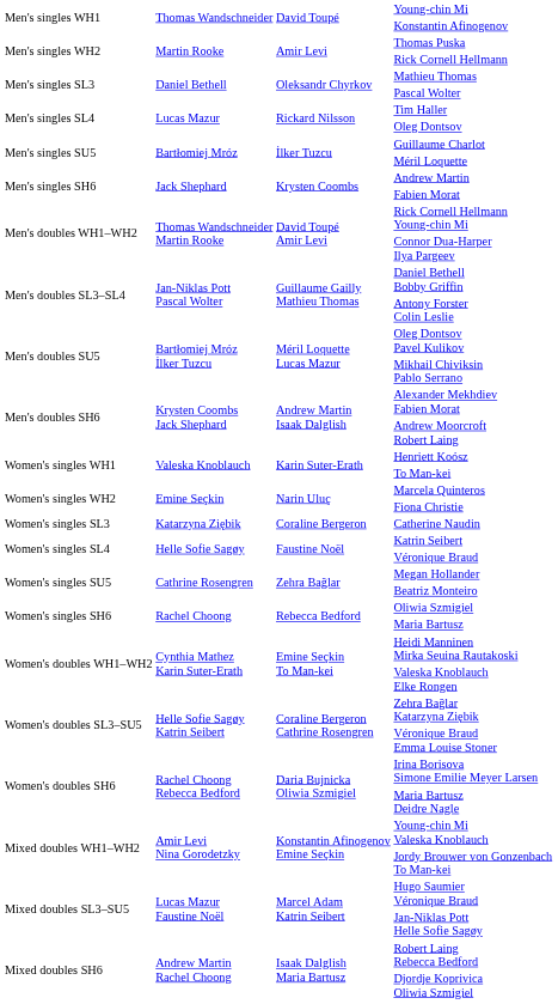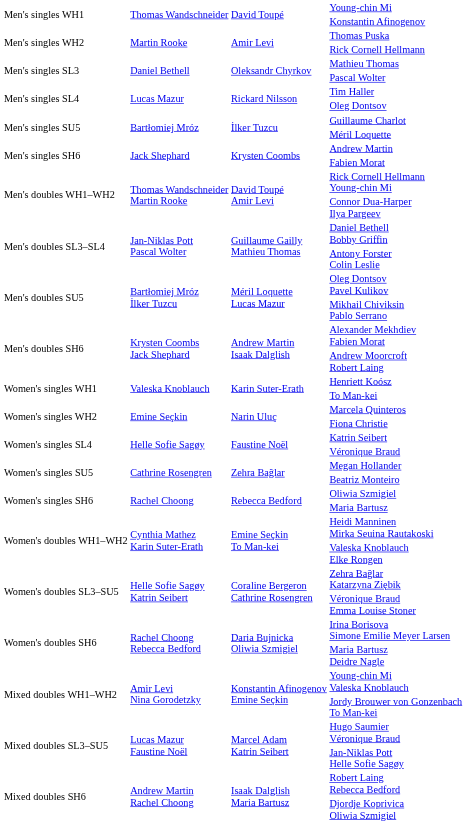 <table>
 <tr>
 <td rowspan="2">Men's singles WH1</td>
 <td rowspan="2"> <a href='#'>Thomas Wandschneider</a></td>
 <td rowspan="2"> <a href='#'>David Toupé</a></td>
 <td> <a href='#'>Young-chin Mi</a></td>
 </tr>
 <tr>
 <td> <a href='#'>Konstantin Afinogenov</a></td>
 </tr>
 <tr>
 <td rowspan="2">Men's singles WH2</td>
 <td rowspan="2"> <a href='#'>Martin Rooke</a></td>
 <td rowspan="2"> <a href='#'>Amir Levi</a></td>
 <td> <a href='#'>Thomas Puska</a></td>
 </tr>
 <tr>
 <td> <a href='#'>Rick Cornell Hellmann</a></td>
 </tr>
 <tr>
 <td rowspan="2">Men's singles SL3</td>
 <td rowspan="2"> <a href='#'>Daniel Bethell</a></td>
 <td rowspan="2"> <a href='#'>Oleksandr Chyrkov</a></td>
 <td> <a href='#'>Mathieu Thomas</a></td>
 </tr>
 <tr>
 <td> <a href='#'>Pascal Wolter</a></td>
 </tr>
 <tr>
 <td rowspan="2">Men's singles SL4</td>
 <td rowspan="2"> <a href='#'>Lucas Mazur</a></td>
 <td rowspan="2"> <a href='#'>Rickard Nilsson</a></td>
 <td> <a href='#'>Tim Haller</a></td>
 </tr>
 <tr>
 <td> <a href='#'>Oleg Dontsov</a></td>
 </tr>
 <tr>
 <td rowspan="2">Men's singles SU5</td>
 <td rowspan="2"> <a href='#'>Bartłomiej Mróz</a></td>
 <td rowspan="2"> <a href='#'>İlker Tuzcu</a></td>
 <td> <a href='#'>Guillaume Charlot</a></td>
 </tr>
 <tr>
 <td> <a href='#'>Méril Loquette</a></td>
 </tr>
 <tr>
 <td rowspan="2">Men's singles SH6</td>
 <td rowspan="2"> <a href='#'>Jack Shephard</a></td>
 <td rowspan="2"> <a href='#'>Krysten Coombs</a></td>
 <td> <a href='#'>Andrew Martin</a></td>
 </tr>
 <tr>
 <td> <a href='#'>Fabien Morat</a></td>
 </tr>
 <tr>
 <td rowspan="2">Men's doubles WH1–WH2</td>
 <td rowspan="2"> <a href='#'>Thomas Wandschneider</a> <br> <a href='#'>Martin Rooke</a></td>
 <td rowspan="2"> <a href='#'>David Toupé</a> <br> <a href='#'>Amir Levi</a></td>
 <td> <a href='#'>Rick Cornell Hellmann</a><br> <a href='#'>Young-chin Mi</a></td>
 </tr>
 <tr>
 <td> <a href='#'>Connor Dua-Harper</a> <br> <a href='#'>Ilya Pargeev</a></td>
 </tr>
 <tr>
 <td rowspan="2">Men's doubles SL3–SL4</td>
 <td rowspan="2"> <a href='#'>Jan-Niklas Pott</a><br> <a href='#'>Pascal Wolter</a></td>
 <td rowspan="2"> <a href='#'>Guillaume Gailly</a><br> <a href='#'>Mathieu Thomas</a></td>
 <td> <a href='#'>Daniel Bethell</a><br> <a href='#'>Bobby Griffin</a></td>
 </tr>
 <tr>
 <td> <a href='#'>Antony Forster</a><br> <a href='#'>Colin Leslie</a></td>
 </tr>
 <tr>
 <td rowspan="2">Men's doubles SU5</td>
 <td rowspan="2"> <a href='#'>Bartłomiej Mróz</a><br> <a href='#'>İlker Tuzcu</a></td>
 <td rowspan="2"> <a href='#'>Méril Loquette</a><br> <a href='#'>Lucas Mazur</a></td>
 <td> <a href='#'>Oleg Dontsov</a><br> <a href='#'>Pavel Kulikov</a></td>
 </tr>
 <tr>
 <td> <a href='#'>Mikhail Chiviksin</a><br> <a href='#'>Pablo Serrano</a></td>
 </tr>
 <tr>
 <td rowspan="2">Men's doubles SH6</td>
 <td rowspan="2"> <a href='#'>Krysten Coombs</a><br> <a href='#'>Jack Shephard</a></td>
 <td rowspan="2"> <a href='#'>Andrew Martin</a><br> <a href='#'>Isaak Dalglish</a></td>
 <td> <a href='#'>Alexander Mekhdiev</a><br> <a href='#'>Fabien Morat</a></td>
 </tr>
 <tr>
 <td> <a href='#'>Andrew Moorcroft</a><br> <a href='#'>Robert Laing</a></td>
 </tr>
 <tr>
 <td rowspan="2">Women's singles WH1</td>
 <td rowspan="2"> <a href='#'>Valeska Knoblauch</a></td>
 <td rowspan="2"> <a href='#'>Karin Suter-Erath</a></td>
 <td> <a href='#'>Henriett Koósz</a></td>
 </tr>
 <tr>
 <td> <a href='#'>To Man-kei</a></td>
 </tr>
 <tr>
 <td rowspan="2">Women's singles WH2</td>
 <td rowspan="2"> <a href='#'>Emine Seçkin</a></td>
 <td rowspan="2"> <a href='#'>Narin Uluç</a></td>
 <td> <a href='#'>Marcela Quinteros</a></td>
 </tr>
 <tr>
 <td> <a href='#'>Fiona Christie</a></td>
 </tr>
 <tr>
-<td>Women's singles SL3</td>
-<td> <a href='#'>Katarzyna Ziębik</a></td>
-<td> <a href='#'>Coraline Bergeron</a></td>
-<td> <a href='#'>Catherine Naudin</a></td>
-</tr>
-<tr>
 <td rowspan="2">Women's singles SL4</td>
 <td rowspan="2"> <a href='#'>Helle Sofie Sagøy</a></td>
 <td rowspan="2"> <a href='#'>Faustine Noël</a></td>
 <td> <a href='#'>Katrin Seibert</a></td>
 </tr>
 <tr>
 <td> <a href='#'>Véronique Braud</a></td>
 </tr>
 <tr>
 <td rowspan="2">Women's singles SU5</td>
 <td rowspan="2"> <a href='#'>Cathrine Rosengren</a></td>
 <td rowspan="2"> <a href='#'>Zehra Bağlar</a></td>
 <td> <a href='#'>Megan Hollander</a></td>
 </tr>
 <tr>
 <td> <a href='#'>Beatriz Monteiro</a></td>
 </tr>
 <tr>
 <td rowspan="2">Women's singles SH6</td>
 <td rowspan="2"> <a href='#'>Rachel Choong</a></td>
 <td rowspan="2"> <a href='#'>Rebecca Bedford</a></td>
 <td> <a href='#'>Oliwia Szmigiel</a></td>
 </tr>
 <tr>
 <td> <a href='#'>Maria Bartusz</a></td>
 </tr>
 <tr>
 <td rowspan="2">Women's doubles WH1–WH2</td>
 <td rowspan="2"> <a href='#'>Cynthia Mathez</a> <br> <a href='#'>Karin Suter-Erath</a></td>
 <td rowspan="2"> <a href='#'>Emine Seçkin</a> <br> <a href='#'>To Man-kei</a></td>
 <td> <a href='#'>Heidi Manninen</a> <br> <a href='#'>Mirka Seuina Rautakoski</a></td>
 </tr>
 <tr>
 <td> <a href='#'>Valeska Knoblauch</a> <br> <a href='#'>Elke Rongen</a></td>
 </tr>
 <tr>
 <td rowspan="2">Women's doubles SL3–SU5</td>
 <td rowspan="2"> <a href='#'>Helle Sofie Sagøy</a> <br> <a href='#'>Katrin Seibert</a></td>
 <td rowspan="2"> <a href='#'>Coraline Bergeron</a> <br> <a href='#'>Cathrine Rosengren</a></td>
 <td> <a href='#'>Zehra Bağlar</a> <br> <a href='#'>Katarzyna Ziębik</a></td>
 </tr>
 <tr>
 <td> <a href='#'>Véronique Braud</a> <br> <a href='#'>Emma Louise Stoner</a></td>
 </tr>
 <tr>
 <td rowspan="2">Women's doubles SH6</td>
 <td rowspan="2"> <a href='#'>Rachel Choong</a> <br> <a href='#'>Rebecca Bedford</a></td>
 <td rowspan="2"> <a href='#'>Daria Bujnicka</a> <br> <a href='#'>Oliwia Szmigiel</a></td>
 <td> <a href='#'>Irina Borisova</a> <br> <a href='#'>Simone Emilie Meyer Larsen</a></td>
 </tr>
 <tr>
 <td> <a href='#'>Maria Bartusz</a> <br> <a href='#'>Deidre Nagle</a></td>
 </tr>
 <tr>
 <td rowspan="2">Mixed doubles WH1–WH2</td>
 <td rowspan="2"> <a href='#'>Amir Levi</a> <br> <a href='#'>Nina Gorodetzky</a></td>
 <td rowspan="2"> <a href='#'>Konstantin Afinogenov</a> <br> <a href='#'>Emine Seçkin</a></td>
 <td> <a href='#'>Young-chin Mi</a><br> <a href='#'>Valeska Knoblauch</a></td>
 </tr>
 <tr>
 <td> <a href='#'>Jordy Brouwer von Gonzenbach</a><br> <a href='#'>To Man-kei</a></td>
 </tr>
 <tr>
 <td rowspan="2">Mixed doubles SL3–SU5</td>
 <td rowspan="2"> <a href='#'>Lucas Mazur</a> <br> <a href='#'>Faustine Noël</a></td>
 <td rowspan="2"> <a href='#'>Marcel Adam</a> <br> <a href='#'>Katrin Seibert</a></td>
 <td> <a href='#'>Hugo Saumier</a><br> <a href='#'>Véronique Braud</a></td>
 </tr>
 <tr>
 <td> <a href='#'>Jan-Niklas Pott</a><br> <a href='#'>Helle Sofie Sagøy</a></td>
 </tr>
 <tr>
 <td rowspan="2">Mixed doubles SH6</td>
 <td rowspan="2"> <a href='#'>Andrew Martin</a> <br> <a href='#'>Rachel Choong</a></td>
 <td rowspan="2"> <a href='#'>Isaak Dalglish</a> <br> <a href='#'>Maria Bartusz</a></td>
 <td> <a href='#'>Robert Laing</a><br> <a href='#'>Rebecca Bedford</a></td>
 </tr>
 <tr>
 <td> <a href='#'>Djordje Koprivica</a><br> <a href='#'>Oliwia Szmigiel</a></td>
 </tr>
 </table>
